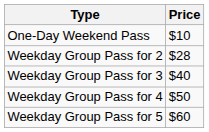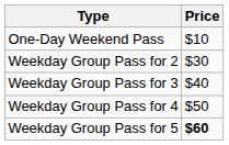 <table class="wikitable">
 <tr>
 <th>Type</th>
 <th>Price</th>
 </tr>
 <tr>
 <td>One-Day Weekend Pass</td>
 <td>$10</td>
 </tr>
 <tr>
 <td>Weekday Group Pass for 2</td>
-<td>$28</td>
+<td>$30</td>
 </tr>
 <tr>
 <td>Weekday Group Pass for 3</td>
 <td>$40</td>
 </tr>
 <tr>
 <td>Weekday Group Pass for 4</td>
 <td>$50</td>
 </tr>
 <tr>
 <td>Weekday Group Pass for 5</td>
-<td>$60</td>
+<td><strong>$60</strong></td>
 </tr>
 </table>
